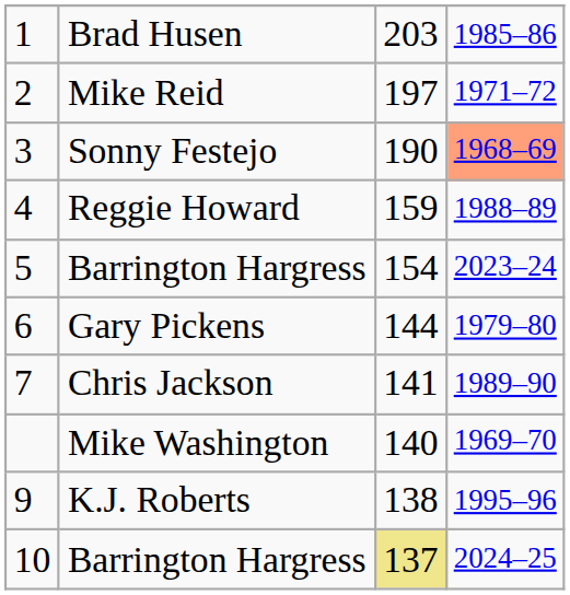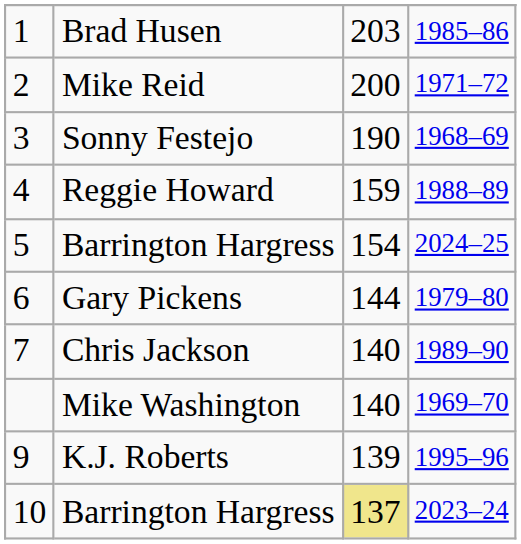 <table class="wikitable">
 <tr>
 </tr>
 <tr>
 <td>1</td>
 <td>Brad Husen</td>
 <td>203</td>
 <td style="font-size:80%;"><a href='#'>1985–86</a></td>
 </tr>
 <tr>
 <td>2</td>
 <td>Mike Reid</td>
-<td>197</td>
+<td>200</td>
 <td style="font-size:80%;"><a href='#'>1971–72</a></td>
 </tr>
 <tr>
 <td>3</td>
 <td>Sonny Festejo</td>
 <td>190</td>
-<td style="background: lightsalmon; font-size:80%;"><a href='#'>1968–69</a></td>
+<td style="font-size:80%;"><a href='#'>1968–69</a></td>
 </tr>
 <tr>
 <td>4</td>
 <td>Reggie Howard</td>
 <td>159</td>
 <td style="font-size:80%;"><a href='#'>1988–89</a></td>
 </tr>
 <tr>
 <td>5</td>
 <td>Barrington Hargress</td>
 <td>154</td>
-<td style="font-size:80%;"><a href='#'>2023–24</a></td>
+<td style="font-size:80%;"><a href='#'>2024–25</a></td>
 </tr>
 <tr>
 <td>6</td>
 <td>Gary Pickens</td>
 <td>144</td>
 <td style="font-size:80%;"><a href='#'>1979–80</a></td>
 </tr>
 <tr>
 <td>7</td>
 <td>Chris Jackson</td>
-<td>141</td>
+<td>140</td>
 <td style="font-size:80%;"><a href='#'>1989–90</a></td>
 </tr>
 <tr>
 <td></td>
 <td>Mike Washington</td>
 <td>140</td>
 <td style="font-size:80%;"><a href='#'>1969–70</a></td>
 </tr>
 <tr>
 <td>9</td>
 <td>K.J. Roberts</td>
-<td>138</td>
+<td>139</td>
 <td style="font-size:80%;"><a href='#'>1995–96</a></td>
 </tr>
 <tr>
 <td>10</td>
 <td>Barrington Hargress</td>
 <td style="background: khaki;">137</td>
-<td style="font-size:80%;"><a href='#'>2024–25</a></td>
+<td style="font-size:80%;"><a href='#'>2023–24</a></td>
 </tr>
 </table>
